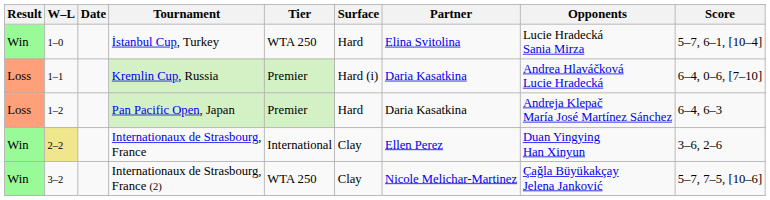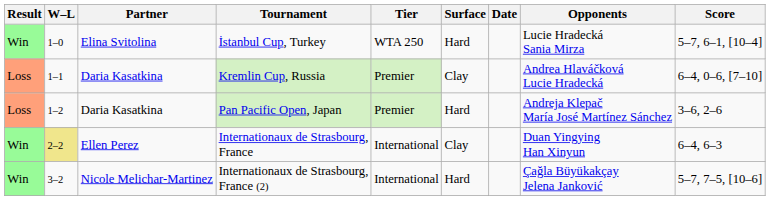 <table class="sortable wikitable nowrap">
 <tr>
 <th>Result</th>
 <th class="unsortable">W–L</th>
-<th>Date</th>
+<th>Partner</th>
 <th>Tournament</th>
 <th>Tier</th>
 <th>Surface</th>
-<th>Partner</th>
+<th>Date</th>
 <th>Opponents</th>
 <th class="unsortable">Score</th>
 </tr>
 <tr>
 <td style="background:#98fb98;">Win</td>
 <td><small>1–0</small></td>
-<td><a href='#'></a></td>
+<td> <a href='#'>Elina Svitolina</a></td>
 <td><a href='#'>İstanbul Cup</a>, Turkey</td>
 <td>WTA 250</td>
 <td>Hard</td>
-<td> <a href='#'>Elina Svitolina</a></td>
+<td><a href='#'></a></td>
 <td> Lucie Hradecká <br>  <a href='#'>Sania Mirza</a></td>
 <td>5–7, 6–1, [10–4]</td>
 </tr>
 <tr>
 <td style="background:#ffa07a;">Loss</td>
 <td><small>1–1</small></td>
-<td><a href='#'></a></td>
+<td> <a href='#'>Daria Kasatkina</a></td>
 <td style="background:#d4f1c5;"><a href='#'>Kremlin Cup</a>, Russia</td>
 <td style="background:#d4f1c5;">Premier</td>
-<td>Hard (i)</td>
-<td> <a href='#'>Daria Kasatkina</a></td>
+<td>Clay</td>
+<td><a href='#'></a></td>
 <td> <a href='#'>Andrea Hlaváčková</a> <br>  <a href='#'>Lucie Hradecká</a></td>
 <td>6–4, 0–6, [7–10]</td>
 </tr>
 <tr>
 <td style="background:#ffa07a;">Loss</td>
 <td><small>1–2</small></td>
-<td><a href='#'></a></td>
+<td> Daria Kasatkina</td>
 <td style="background:#d4f1c5;"><a href='#'>Pan Pacific Open</a>, Japan</td>
 <td style="background:#d4f1c5;">Premier</td>
 <td>Hard</td>
-<td> Daria Kasatkina</td>
+<td><a href='#'></a></td>
 <td> <a href='#'>Andreja Klepač</a> <br>  <a href='#'>María José Martínez Sánchez</a></td>
+<td>3–6, 2–6</td>
+</tr>
+<tr>
+<td style="background:#98fb98;">Win</td>
+<td style="background: khaki;"><small>2–2</small></td>
+<td> <a href='#'>Ellen Perez</a></td>
+<td><a href='#'>Internationaux de Strasbourg</a>,<br> France</td>
+<td>International</td>
+<td>Clay</td>
+<td><a href='#'></a></td>
+<td> <a href='#'>Duan Yingying</a> <br>  <a href='#'>Han Xinyun</a></td>
 <td>6–4, 6–3</td>
 </tr>
 <tr>
 <td style="background:#98fb98;">Win</td>
-<td style="background: khaki;"><small>2–2</small></td>
+<td><small>3–2</small></td>
+<td> <a href='#'>Nicole Melichar-Martinez</a></td>
+<td>Internationaux de Strasbourg,<br> France <small>(2)</small></td>
+<td>International</td>
+<td>Hard</td>
 <td><a href='#'></a></td>
-<td><a href='#'>Internationaux de Strasbourg</a>,<br> France</td>
-<td>International</td>
-<td>Clay</td>
-<td> <a href='#'>Ellen Perez</a></td>
-<td> <a href='#'>Duan Yingying</a> <br>  <a href='#'>Han Xinyun</a></td>
-<td>3–6, 2–6</td>
-</tr>
-<tr>
-<td style="background:#98fb98;">Win</td>
-<td><small>3–2</small></td>
-<td><a href='#'></a></td>
-<td>Internationaux de Strasbourg,<br> France <small>(2)</small></td>
-<td>WTA 250</td>
-<td>Clay</td>
-<td> <a href='#'>Nicole Melichar-Martinez</a></td>
 <td> <a href='#'>Çağla Büyükakçay</a> <br>  <a href='#'>Jelena Janković</a></td>
 <td>5–7, 7–5, [10–6]</td>
 </tr>
 </table>
